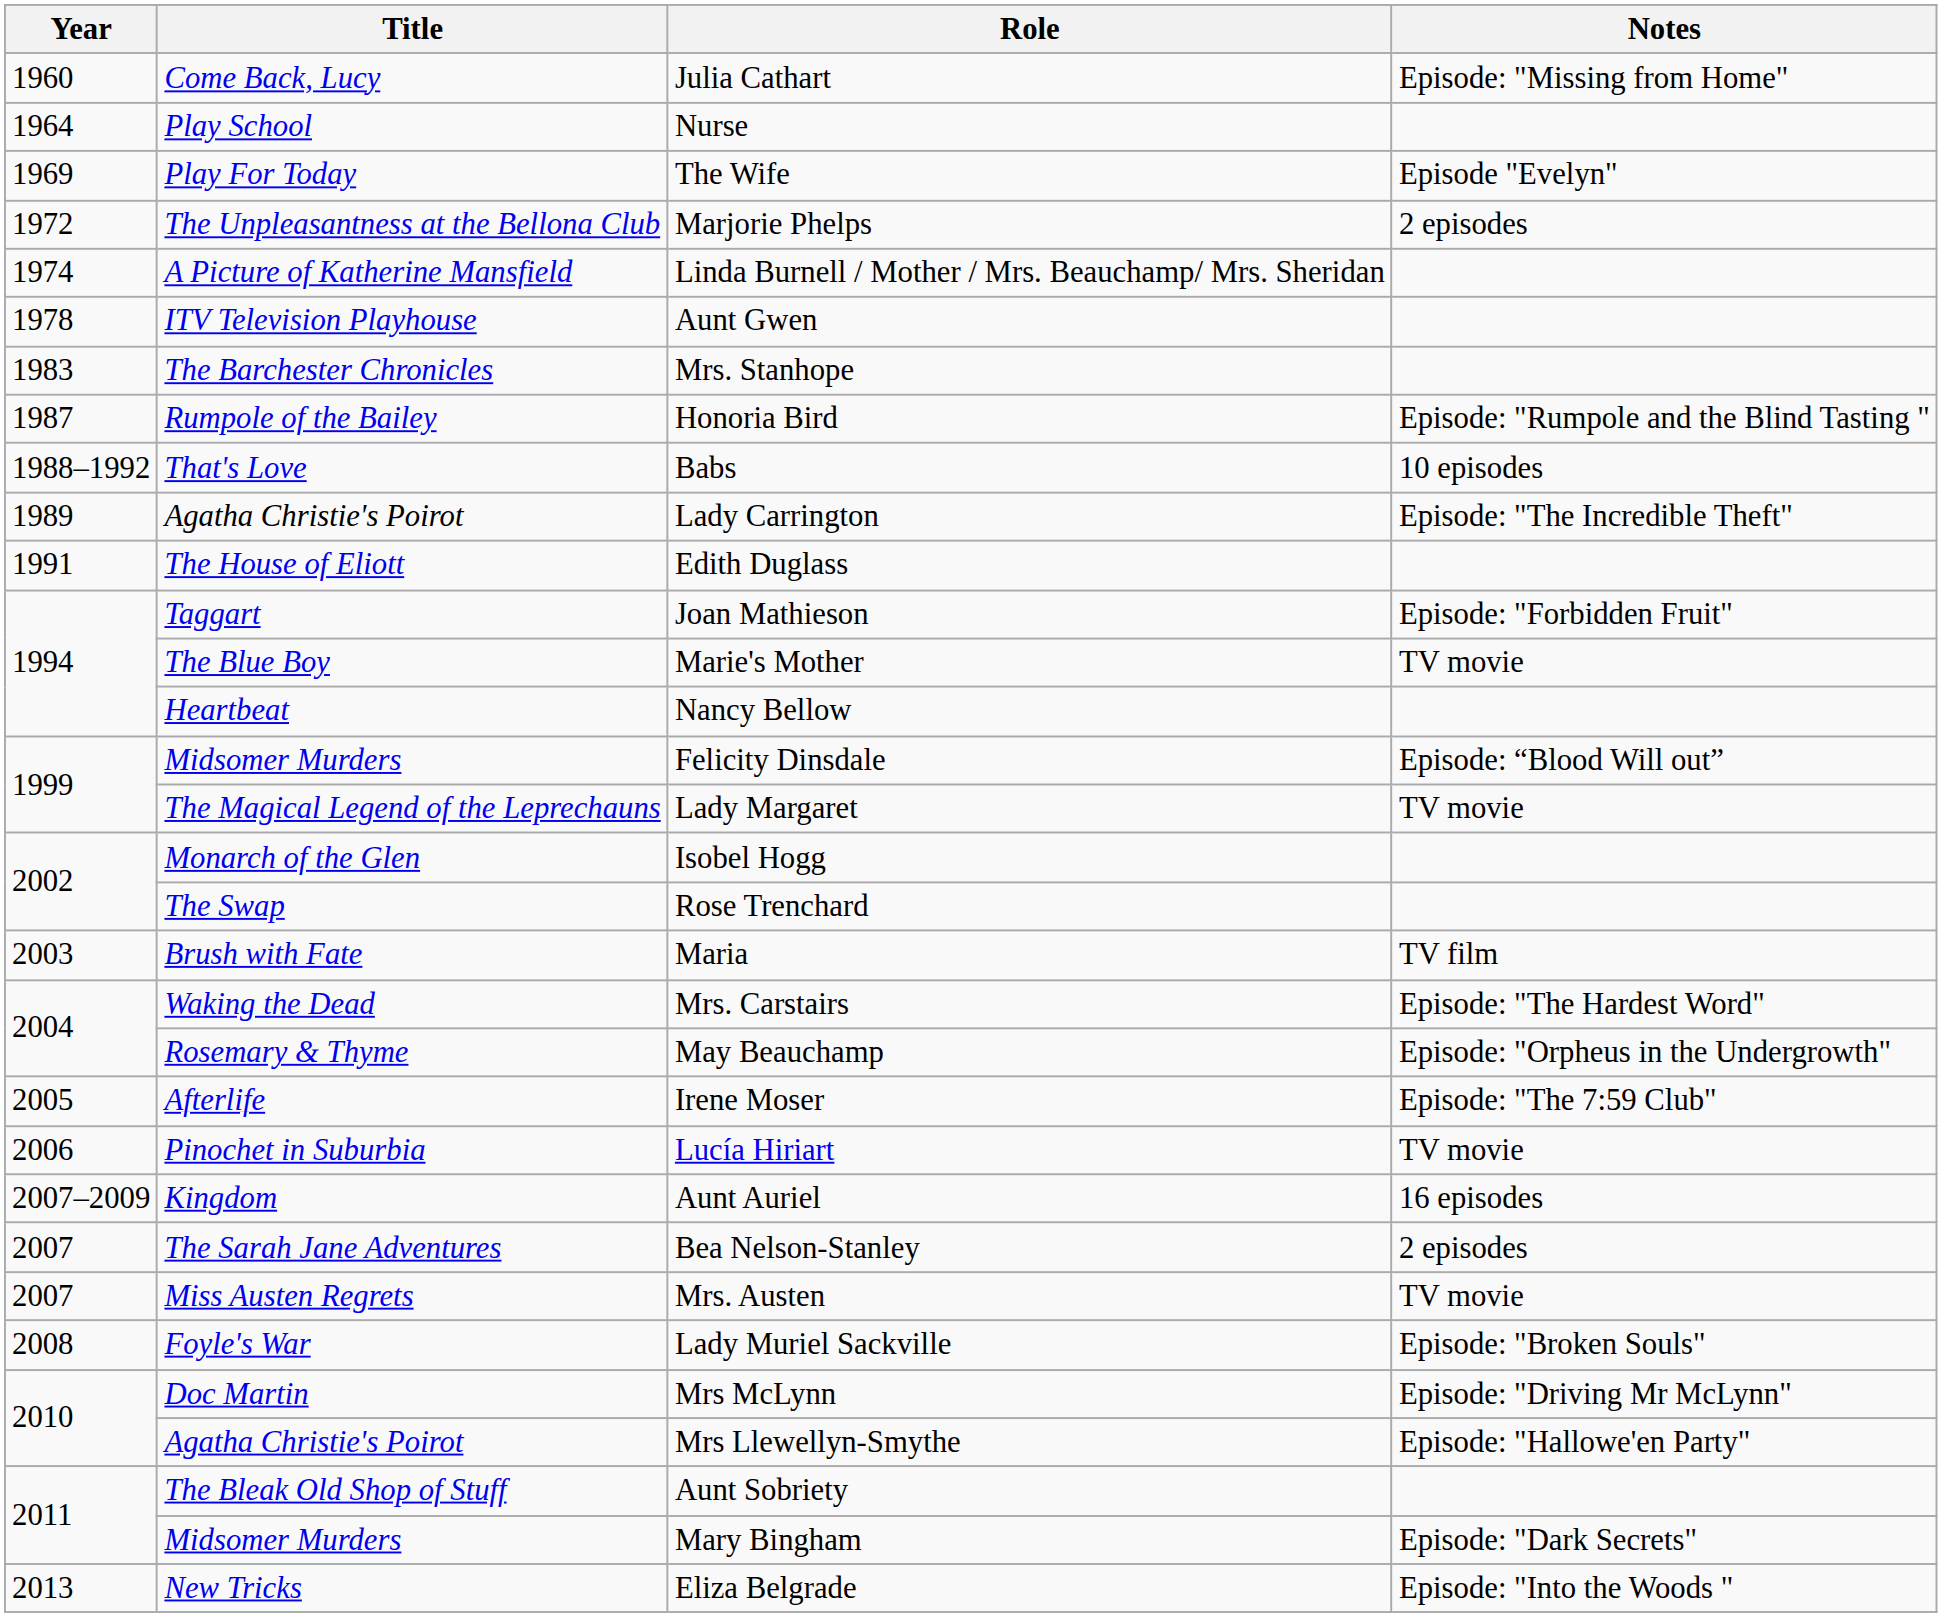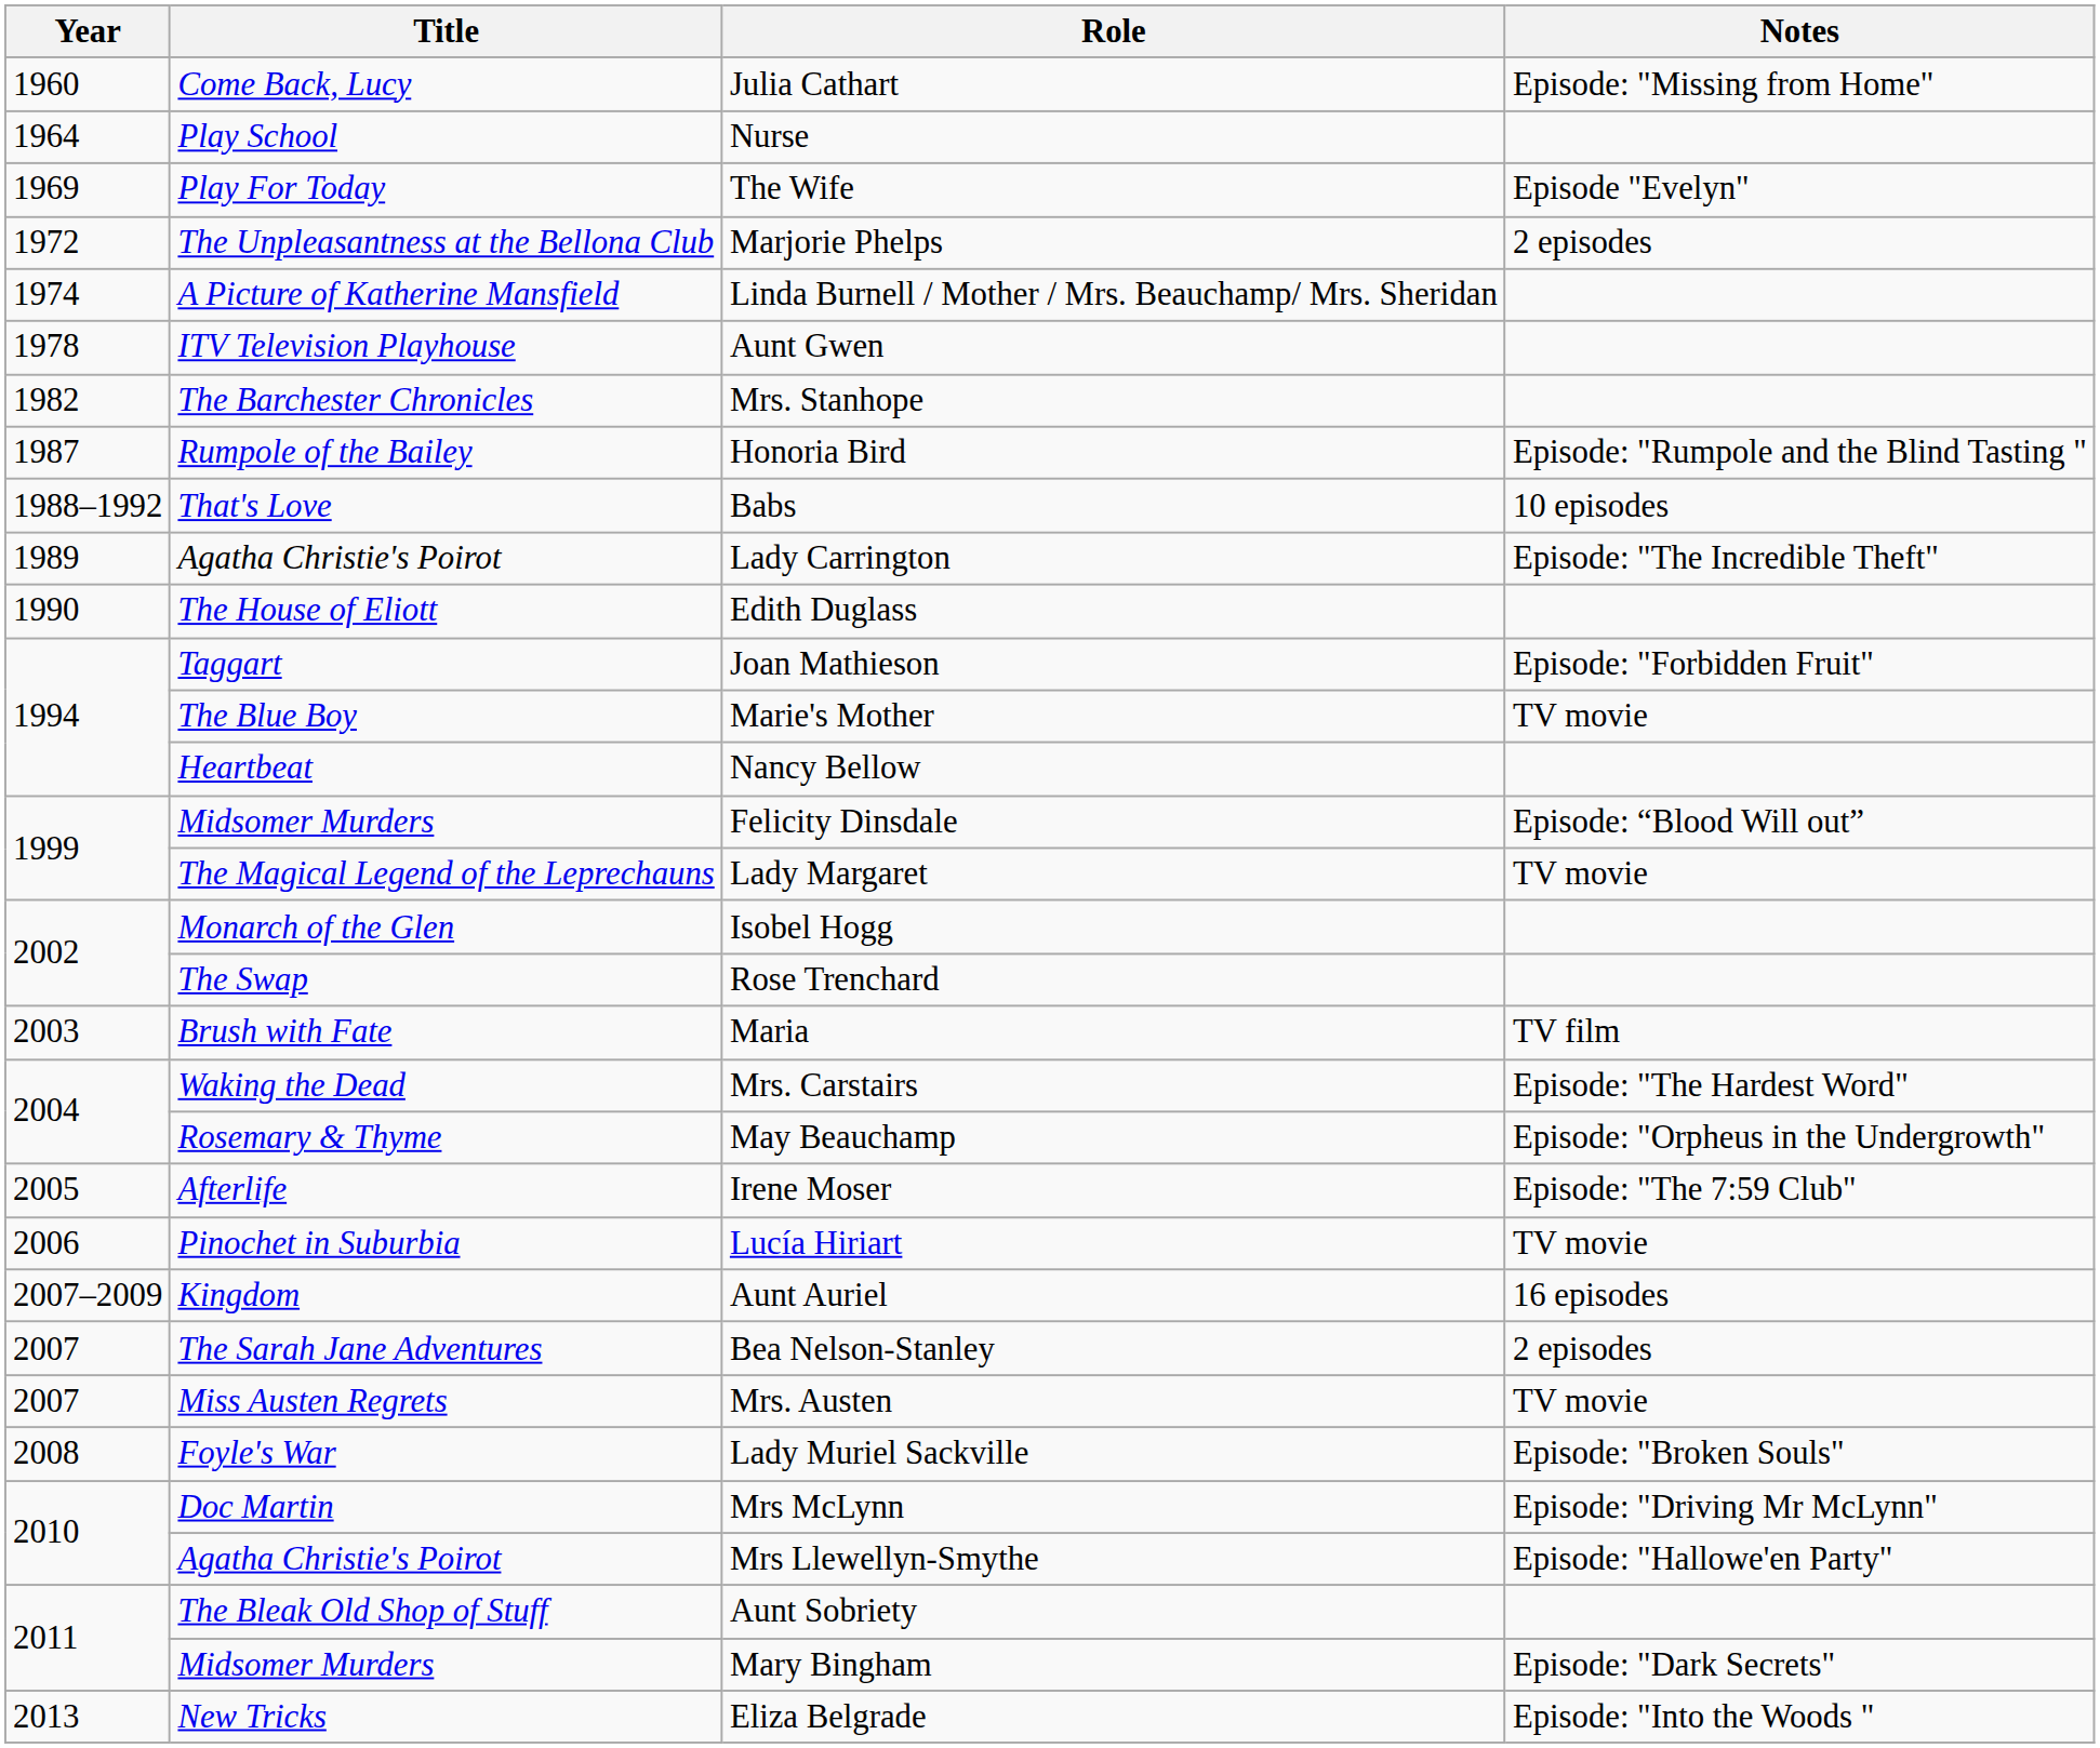 <table class="wikitable plainrowheaders sortable">
 <tr>
 <th scope="col">Year</th>
 <th scope="col">Title</th>
 <th scope="col">Role</th>
 <th scope="col" class="unsortable">Notes</th>
 </tr>
 <tr>
 <td>1960</td>
 <td><em><a href='#'>Come Back, Lucy</a></em></td>
 <td>Julia Cathart</td>
 <td>Episode: "Missing from Home"</td>
 </tr>
 <tr>
 <td>1964</td>
 <td><em><a href='#'>Play School</a></em></td>
 <td>Nurse</td>
 <td></td>
 </tr>
 <tr>
 <td>1969</td>
 <td><em><a href='#'>Play For Today</a></em></td>
 <td>The Wife</td>
 <td>Episode "Evelyn"</td>
 </tr>
 <tr>
 <td>1972</td>
 <td><em><a href='#'>The Unpleasantness at the Bellona Club</a></em></td>
 <td>Marjorie Phelps</td>
 <td>2 episodes</td>
 </tr>
 <tr>
 <td>1974</td>
 <td><em><a href='#'>A Picture of Katherine Mansfield</a></em></td>
 <td>Linda Burnell / Mother / Mrs. Beauchamp/ Mrs. Sheridan</td>
 <td></td>
 </tr>
 <tr>
 <td>1978</td>
 <td><em><a href='#'>ITV Television Playhouse</a></em></td>
 <td>Aunt Gwen</td>
 <td></td>
 </tr>
 <tr>
-<td>1983</td>
+<td>1982</td>
 <td><em><a href='#'>The Barchester Chronicles</a></em></td>
 <td>Mrs. Stanhope</td>
 <td></td>
 </tr>
 <tr>
 <td>1987</td>
 <td><em><a href='#'>Rumpole of the Bailey</a></em></td>
 <td>Honoria Bird</td>
 <td>Episode: "Rumpole and the Blind Tasting "</td>
 </tr>
 <tr>
 <td>1988–1992</td>
 <td><em><a href='#'>That's Love</a></em></td>
 <td>Babs</td>
 <td>10 episodes</td>
 </tr>
 <tr>
 <td>1989</td>
 <td><em>Agatha Christie's Poirot</em></td>
 <td>Lady Carrington</td>
 <td>Episode: "The Incredible Theft"</td>
 </tr>
 <tr>
-<td>1991</td>
+<td>1990</td>
 <td><em><a href='#'>The House of Eliott</a></em></td>
 <td>Edith Duglass</td>
 <td></td>
 </tr>
 <tr>
 <td rowspan=3>1994</td>
 <td><em><a href='#'>Taggart</a></em></td>
 <td>Joan Mathieson</td>
 <td>Episode: "Forbidden Fruit"</td>
 </tr>
 <tr>
 <td><em><a href='#'>The Blue Boy</a></em></td>
 <td>Marie's Mother</td>
 <td>TV movie</td>
 </tr>
 <tr>
 <td><em><a href='#'>Heartbeat</a></em></td>
 <td>Nancy Bellow</td>
 <td></td>
 </tr>
 <tr>
 <td rowspan=2>1999</td>
 <td><em><a href='#'>Midsomer Murders</a></em></td>
 <td>Felicity Dinsdale</td>
 <td>Episode: “Blood Will out”</td>
 </tr>
 <tr>
 <td><em><a href='#'>The Magical Legend of the Leprechauns</a></em></td>
 <td>Lady Margaret</td>
 <td>TV movie</td>
 </tr>
 <tr>
 <td rowspan=2>2002</td>
 <td><em><a href='#'>Monarch of the Glen</a></em></td>
 <td>Isobel Hogg</td>
 <td></td>
 </tr>
 <tr>
 <td><em><a href='#'>The Swap</a></em></td>
 <td>Rose Trenchard</td>
 <td></td>
 </tr>
 <tr>
 <td>2003</td>
 <td><em><a href='#'>Brush with Fate</a></em></td>
 <td>Maria</td>
 <td>TV film</td>
 </tr>
 <tr>
 <td rowspan=2>2004</td>
 <td><em><a href='#'>Waking the Dead</a></em></td>
 <td>Mrs. Carstairs</td>
 <td>Episode: "The Hardest Word"</td>
 </tr>
 <tr>
 <td><em><a href='#'>Rosemary & Thyme</a></em></td>
 <td>May Beauchamp</td>
 <td>Episode: "Orpheus in the Undergrowth"</td>
 </tr>
 <tr>
 <td>2005</td>
 <td><em><a href='#'>Afterlife</a></em></td>
 <td>Irene Moser</td>
 <td>Episode: "The 7:59 Club"</td>
 </tr>
 <tr>
 <td>2006</td>
 <td><em><a href='#'>Pinochet in Suburbia</a></em></td>
 <td><a href='#'>Lucía Hiriart </a></td>
 <td>TV movie</td>
 </tr>
 <tr>
 <td>2007–2009</td>
 <td><em><a href='#'>Kingdom</a></em></td>
 <td>Aunt Auriel</td>
 <td>16 episodes</td>
 </tr>
 <tr>
 <td>2007</td>
 <td><em><a href='#'>The Sarah Jane Adventures</a></em></td>
 <td>Bea Nelson-Stanley</td>
 <td>2 episodes</td>
 </tr>
 <tr>
 <td>2007</td>
 <td><em><a href='#'>Miss Austen Regrets</a></em></td>
 <td>Mrs. Austen</td>
 <td>TV movie</td>
 </tr>
 <tr>
 <td>2008</td>
 <td><em><a href='#'>Foyle's War</a></em></td>
 <td>Lady Muriel Sackville</td>
 <td>Episode: "Broken Souls"</td>
 </tr>
 <tr>
 <td rowspan=2>2010</td>
 <td><em><a href='#'>Doc Martin</a></em></td>
 <td>Mrs McLynn</td>
 <td>Episode: "Driving Mr McLynn"</td>
 </tr>
 <tr>
 <td><em><a href='#'>Agatha Christie's Poirot</a></em></td>
 <td>Mrs Llewellyn-Smythe</td>
 <td>Episode: "Hallowe'en Party"</td>
 </tr>
 <tr>
 <td rowspan=2>2011</td>
 <td><em><a href='#'>The Bleak Old Shop of Stuff</a></em></td>
 <td>Aunt Sobriety</td>
 <td></td>
 </tr>
 <tr>
 <td><em><a href='#'>Midsomer Murders</a></em></td>
 <td>Mary Bingham</td>
 <td>Episode: "Dark Secrets"</td>
 </tr>
 <tr>
 <td>2013</td>
 <td><em><a href='#'>New Tricks</a></em></td>
 <td>Eliza Belgrade</td>
 <td>Episode: "Into the Woods "</td>
 </tr>
 </table>
